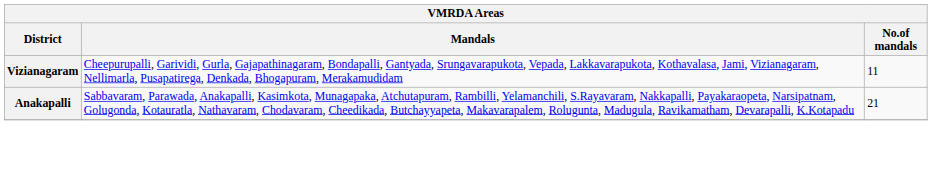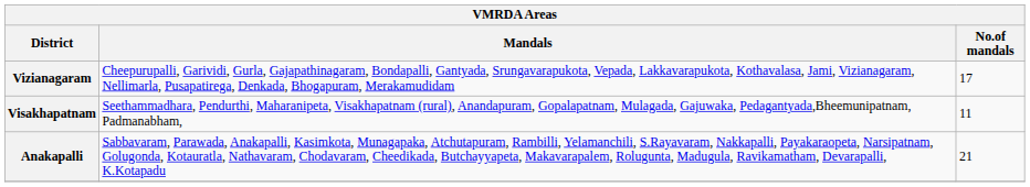 <table class="wikitable" style="width:200pt,">
 <tr>
 <th colspan="3" style="text-align: center,">VMRDA Areas</th>
 </tr>
 <tr>
 <th style="text-align: center,">District</th>
 <th style="text-align: center,">Mandals</th>
 <th style="text-align: center,">No.of mandals</th>
 </tr>
 <tr>
 <th>Vizianagaram</th>
 <td><a href='#'>Cheepurupalli</a>, <a href='#'>Garividi</a>, <a href='#'>Gurla</a>, <a href='#'>Gajapathinagaram</a>, <a href='#'>Bondapalli</a>, <a href='#'>Gantyada</a>, <a href='#'>Srungavarapukota</a>, <a href='#'>Vepada</a>, <a href='#'>Lakkavarapukota</a>, <a href='#'>Kothavalasa</a>, <a href='#'>Jami</a>, <a href='#'>Vizianagaram</a>, <a href='#'>Nellimarla</a>, <a href='#'>Pusapatirega</a>, <a href='#'>Denkada</a>, <a href='#'>Bhogapuram</a>, <a href='#'>Merakamudidam</a></td>
+<td>17</td>
+</tr>
+<tr>
+<th>Visakhapatnam</th>
+<td><a href='#'>Seethammadhara</a>, <a href='#'>Pendurthi</a>, <a href='#'>Maharanipeta</a>, <a href='#'>Visakhapatnam (rural)</a>, <a href='#'>Anandapuram</a>, <a href='#'>Gopalapatnam</a>, <a href='#'>Mulagada</a>, <a href='#'>Gajuwaka</a>, <a href='#'>Pedagantyada</a>,Bheemunipatnam, Padmanabham,</td>
 <td>11</td>
 </tr>
 <tr>
 <th>Anakapalli</th>
 <td><a href='#'>Sabbavaram</a>, <a href='#'>Parawada</a>, <a href='#'>Anakapalli</a>, <a href='#'>Kasimkota</a>, <a href='#'>Munagapaka</a>, <a href='#'>Atchutapuram</a>, <a href='#'>Rambilli</a>, <a href='#'>Yelamanchili</a>, <a href='#'>S.Rayavaram</a>, <a href='#'>Nakkapalli</a>, <a href='#'>Payakaraopeta</a>, <a href='#'>Narsipatnam</a>, <a href='#'>Golugonda</a>, <a href='#'>Kotauratla</a>, <a href='#'>Nathavaram</a>, <a href='#'>Chodavaram</a>, <a href='#'>Cheedikada</a>, <a href='#'>Butchayyapeta</a>, <a href='#'>Makavarapalem</a>, <a href='#'>Rolugunta</a>, <a href='#'>Madugula</a>, <a href='#'>Ravikamatham</a>, <a href='#'>Devarapalli</a>, <a href='#'>K.Kotapadu</a></td>
 <td>21</td>
 </tr>
 <tr>
 </tr>
 </table>
